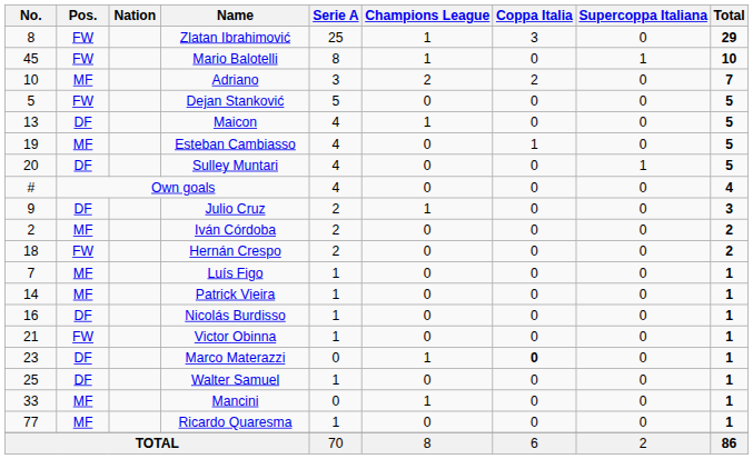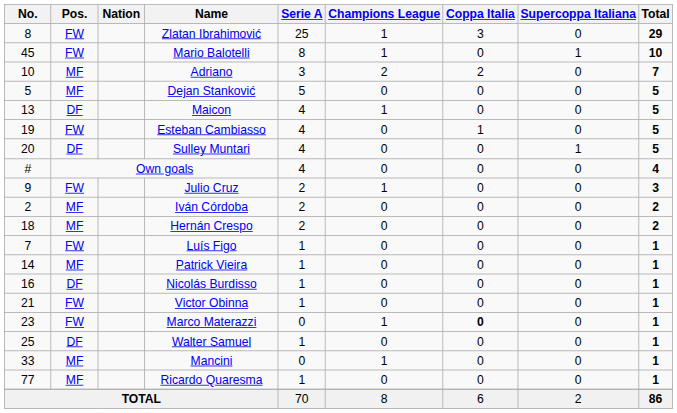 <table class="wikitable sortable" style="font-size: 95%; text-align: center;">
 <tr>
 <th width="7%"><strong>No.</strong></th>
 <th width="7%"><strong>Pos.</strong></th>
 <th width="7%"><strong>Nation</strong></th>
 <th width="20%"><strong>Name</strong></th>
 <th><a href='#'>Serie A</a></th>
 <th><a href='#'>Champions League</a></th>
 <th><a href='#'>Coppa Italia</a></th>
 <th><a href='#'>Supercoppa Italiana</a></th>
 <th>Total</th>
 </tr>
 <tr>
 <td>8</td>
 <td><a href='#'>FW</a></td>
 <td></td>
 <td><a href='#'>Zlatan Ibrahimović</a></td>
 <td>25 </td>
 <td>1 </td>
 <td>3 </td>
 <td>0 </td>
 <td><strong>29</strong> </td>
 </tr>
 <tr>
 <td>45</td>
 <td><a href='#'>FW</a></td>
 <td></td>
 <td><a href='#'>Mario Balotelli</a></td>
 <td>8 </td>
 <td>1 </td>
 <td>0 </td>
 <td>1 </td>
 <td><strong>10</strong> </td>
 </tr>
 <tr>
 <td>10</td>
 <td><a href='#'>MF</a></td>
 <td></td>
 <td><a href='#'>Adriano</a></td>
 <td>3 </td>
 <td>2 </td>
 <td>2 </td>
 <td>0 </td>
 <td><strong>7</strong> </td>
 </tr>
 <tr>
 <td>5</td>
-<td><a href='#'>FW</a></td>
+<td><a href='#'>MF</a></td>
 <td></td>
 <td><a href='#'>Dejan Stanković</a></td>
 <td>5 </td>
 <td>0 </td>
 <td>0 </td>
 <td>0 </td>
 <td><strong>5</strong> </td>
 </tr>
 <tr>
 <td>13</td>
 <td><a href='#'>DF</a></td>
 <td></td>
 <td><a href='#'>Maicon</a></td>
 <td>4 </td>
 <td>1 </td>
 <td>0 </td>
 <td>0 </td>
 <td><strong>5</strong> </td>
 </tr>
 <tr>
 <td>19</td>
-<td><a href='#'>MF</a></td>
+<td><a href='#'>FW</a></td>
 <td></td>
 <td><a href='#'>Esteban Cambiasso</a></td>
 <td>4 </td>
 <td>0 </td>
 <td>1 </td>
 <td>0 </td>
 <td><strong>5</strong> </td>
 </tr>
 <tr>
 <td>20</td>
 <td><a href='#'>DF</a></td>
 <td></td>
 <td><a href='#'>Sulley Muntari</a></td>
 <td>4 </td>
 <td>0 </td>
 <td>0 </td>
 <td>1 </td>
 <td><strong>5</strong> </td>
 </tr>
 <tr>
 <td>#</td>
 <td colspan=3><a href='#'>Own goals</a></td>
 <td>4 </td>
 <td>0 </td>
 <td>0 </td>
 <td>0 </td>
 <td><strong>4</strong> </td>
 </tr>
 <tr>
 <td>9</td>
-<td><a href='#'>DF</a></td>
+<td><a href='#'>FW</a></td>
 <td></td>
 <td><a href='#'>Julio Cruz</a></td>
 <td>2 </td>
 <td>1 </td>
 <td>0 </td>
 <td>0 </td>
 <td><strong>3</strong> </td>
 </tr>
 <tr>
 <td>2</td>
 <td><a href='#'>MF</a></td>
 <td></td>
 <td><a href='#'>Iván Córdoba</a></td>
 <td>2 </td>
 <td>0 </td>
 <td>0 </td>
 <td>0 </td>
 <td><strong>2</strong> </td>
 </tr>
 <tr>
 <td>18</td>
-<td><a href='#'>FW</a></td>
+<td><a href='#'>MF</a></td>
 <td></td>
 <td><a href='#'>Hernán Crespo</a></td>
 <td>2 </td>
 <td>0 </td>
 <td>0 </td>
 <td>0 </td>
 <td><strong>2</strong> </td>
 </tr>
 <tr>
 <td>7</td>
-<td><a href='#'>MF</a></td>
+<td><a href='#'>FW</a></td>
 <td></td>
 <td><a href='#'>Luís Figo</a></td>
 <td>1 </td>
 <td>0 </td>
 <td>0 </td>
 <td>0 </td>
 <td><strong>1</strong> </td>
 </tr>
 <tr>
 <td>14</td>
 <td><a href='#'>MF</a></td>
 <td></td>
 <td><a href='#'>Patrick Vieira</a></td>
 <td>1 </td>
 <td>0 </td>
 <td>0 </td>
 <td>0 </td>
 <td><strong>1</strong> </td>
 </tr>
 <tr>
 <td>16</td>
 <td><a href='#'>DF</a></td>
 <td></td>
 <td><a href='#'>Nicolás Burdisso</a></td>
 <td>1 </td>
 <td>0 </td>
 <td>0 </td>
 <td>0 </td>
 <td><strong>1</strong> </td>
 </tr>
 <tr>
 <td>21</td>
 <td><a href='#'>FW</a></td>
 <td></td>
 <td><a href='#'>Victor Obinna</a></td>
 <td>1 </td>
 <td>0 </td>
 <td>0 </td>
 <td>0 </td>
 <td><strong>1</strong> </td>
 </tr>
 <tr>
 <td>23</td>
-<td><a href='#'>DF</a></td>
+<td><a href='#'>FW</a></td>
 <td></td>
 <td><a href='#'>Marco Materazzi</a></td>
 <td>0 </td>
 <td>1 </td>
 <td><strong>0 </strong></td>
 <td>0 </td>
 <td><strong>1</strong> </td>
 </tr>
 <tr>
 <td>25</td>
 <td><a href='#'>DF</a></td>
 <td></td>
 <td><a href='#'>Walter Samuel</a></td>
 <td>1 </td>
 <td>0 </td>
 <td>0 </td>
 <td>0 </td>
 <td><strong>1</strong> </td>
 </tr>
 <tr>
 <td>33</td>
 <td><a href='#'>MF</a></td>
 <td></td>
 <td><a href='#'>Mancini</a></td>
 <td>0 </td>
 <td>1 </td>
 <td>0 </td>
 <td>0 </td>
 <td><strong>1</strong> </td>
 </tr>
 <tr>
 <td>77</td>
 <td><a href='#'>MF</a></td>
 <td></td>
 <td><a href='#'>Ricardo Quaresma</a></td>
 <td>1 </td>
 <td>0 </td>
 <td>0 </td>
 <td>0 </td>
 <td><strong>1</strong> </td>
 </tr>
 <tr>
 </tr>
 <tr bgcolor="F1F1F1" >
 <td colspan=4><strong>TOTAL</strong></td>
 <td>70 </td>
 <td>8 </td>
 <td>6 </td>
 <td>2 </td>
 <td><strong>86</strong> </td>
 </tr>
 </table>
